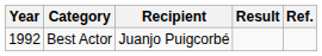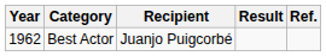 <table class = "wikitable sortable">
 <tr>
 <th>Year</th>
 <th>Category</th>
 <th>Recipient</th>
 <th>Result</th>
 <th>Ref.</th>
 </tr>
 <tr>
-<td>1992</td>
+<td>1962</td>
 <td>Best Actor</td>
 <td>Juanjo Puigcorbé</td>
 <td></td>
 <td></td>
 </tr>
 </table>
